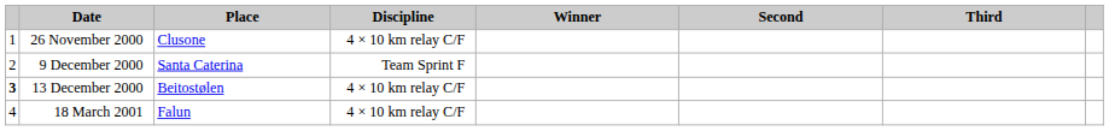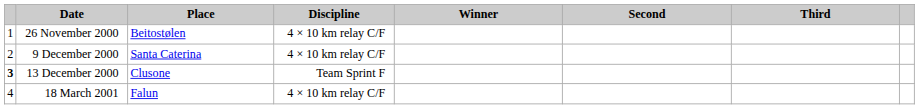 <table class="wikitable plainrowheaders" style="background:#fff; font-size:86%; line-height:16px; border:grey solid 1px; border-collapse:collapse;">
 <tr style="background:#ccc; text-align:center;">
 <th scope="col" style="background:#ccc; width=20 px;"></th>
 <th scope="col" style="background:#ccc; width:120px;">Date</th>
 <th scope="col" style="background:#ccc; width:160px;">Place</th>
 <th scope="col" style="background:#ccc; width:130px;">Discipline</th>
 <th scope="col" style="background:#ccc; width:185px;">Winner</th>
 <th scope="col" style="background:#ccc; width:185px;">Second</th>
 <th scope="col" style="background:#ccc; width:185px;">Third</th>
 <th scope="col" style="background:#ccc; width:10px;"></th>
 </tr>
 <tr>
 <td align=center>1</td>
 <td align=right>26 November 2000  </td>
-<td> <a href='#'>Clusone</a></td>
+<td> <a href='#'>Beitostølen</a></td>
 <td align=right>4 × 10 km relay C/F  </td>
 <td></td>
 <td></td>
 <td></td>
 <td></td>
 </tr>
 <tr>
 <td align=center>2</td>
 <td align=right>9 December 2000  </td>
 <td> <a href='#'>Santa Caterina</a></td>
-<td align=right>Team Sprint F  </td>
+<td align=right>4 × 10 km relay C/F  </td>
 <td></td>
 <td></td>
 <td></td>
 <td></td>
 </tr>
 <tr>
 <td align=center><strong>3</strong></td>
 <td align=right>13 December 2000  </td>
-<td> <a href='#'>Beitostølen</a></td>
-<td align=right>4 × 10 km relay C/F  </td>
+<td> <a href='#'>Clusone</a></td>
+<td align=right>Team Sprint F  </td>
 <td></td>
 <td></td>
 <td></td>
 <td></td>
 </tr>
 <tr>
 <td align=center>4</td>
 <td align=right>18 March 2001  </td>
 <td> <a href='#'>Falun</a></td>
 <td align=right>4 × 10 km relay C/F  </td>
 <td></td>
 <td></td>
 <td></td>
 <td></td>
 </tr>
 </table>
